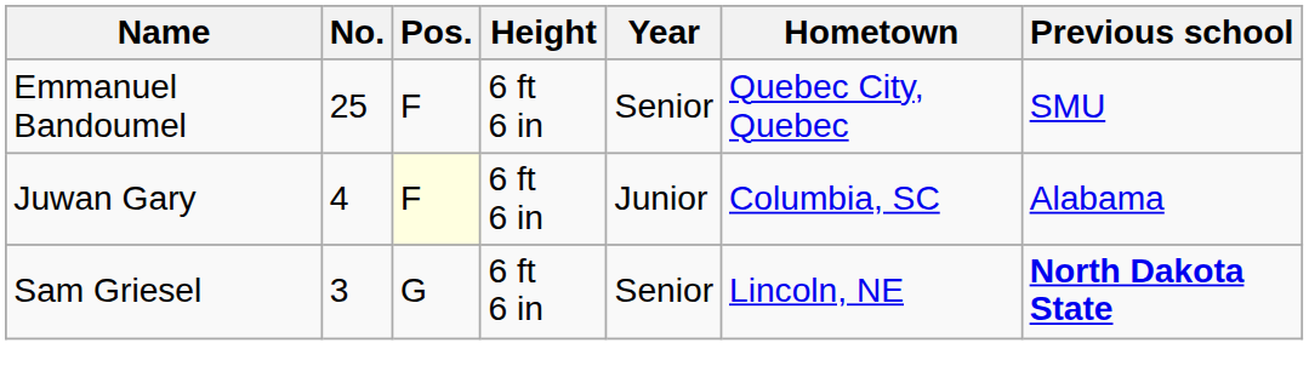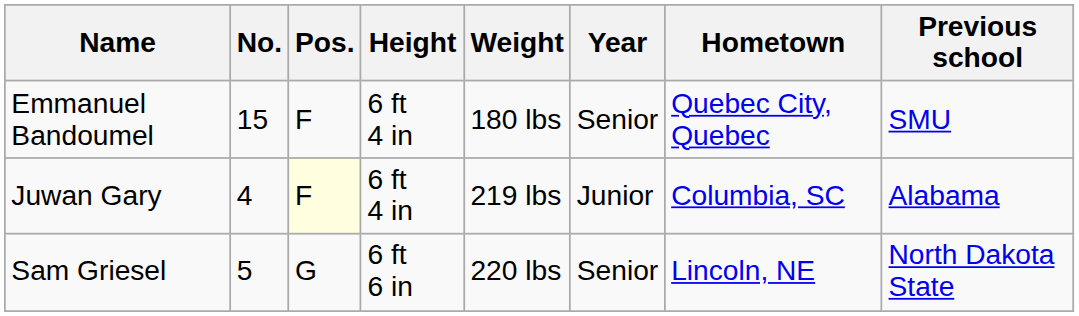 <table class="wikitable sortable" border="1">
 <tr>
 <th>Name</th>
 <th>No.</th>
 <th>Pos.</th>
 <th>Height</th>
+<th>Weight</th>
 <th>Year</th>
 <th>Hometown</th>
 <th class="unsortable">Previous school</th>
 </tr>
 <tr>
 <td>Emmanuel Bandoumel</td>
-<td>25</td>
+<td>15</td>
 <td>F</td>
-<td>6 ft 6 in</td>
+<td>6 ft 4 in</td>
+<td>180 lbs</td>
 <td>Senior</td>
 <td><a href='#'>Quebec City, Quebec</a></td>
 <td><a href='#'>SMU</a></td>
 </tr>
 <tr>
 <td>Juwan Gary</td>
 <td>4</td>
 <td style="background: lightyellow;">F</td>
-<td>6 ft 6 in</td>
+<td>6 ft 4 in</td>
+<td>219 lbs</td>
 <td>Junior</td>
 <td><a href='#'>Columbia, SC</a></td>
 <td><a href='#'>Alabama</a></td>
 </tr>
 <tr>
 <td>Sam Griesel</td>
-<td>3</td>
+<td>5</td>
 <td>G</td>
 <td>6 ft 6 in</td>
+<td>220 lbs</td>
 <td>Senior</td>
 <td><a href='#'>Lincoln, NE</a></td>
-<td><strong><a href='#'>North Dakota State</a></strong></td>
+<td><a href='#'>North Dakota State</a></td>
 </tr>
 </table>
